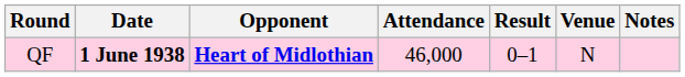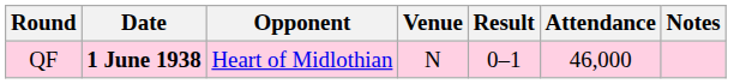 <table style="text-align:center;" class="wikitable sortable">
 <tr>
 <th>Round</th>
 <th>Date</th>
 <th>Opponent</th>
+<th>Venue</th>
+<th>Result</th>
 <th>Attendance</th>
-<th>Result</th>
-<th>Venue</th>
 <th>Notes</th>
 </tr>
 <tr style="background:#ffd0e3;">
 <td>QF</td>
 <td><strong>1 June 1938</strong></td>
-<td><strong><a href='#'>Heart of Midlothian</a></strong></td>
+<td><a href='#'>Heart of Midlothian</a></td>
+<td>N</td>
+<td>0–1</td>
 <td>46,000</td>
-<td>0–1</td>
-<td>N</td>
 <td></td>
 </tr>
 </table>
